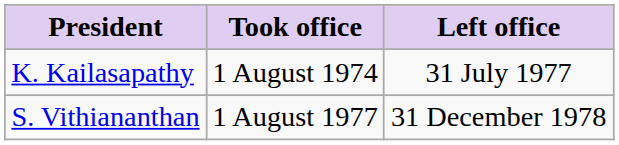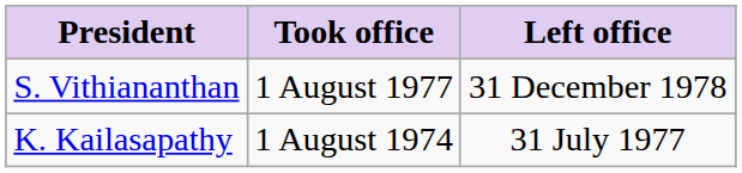 <table class="wikitable sortable" border="1" style="text-align:left; font-size:100%">
 <tr>
 <th style="background-color:#E0CEF2; vertical-align:bottom;">President</th>
 <th style="background-color:#E0CEF2; vertical-align:bottom;">Took office</th>
 <th style="background-color:#E0CEF2; vertical-align:bottom;">Left office</th>
 </tr>
 <tr>
+<td><a href='#'>S. Vithiananthan</a></td>
+<td align=center>1 August 1977</td>
+<td align=center>31 December 1978</td>
+</tr>
+<tr>
 <td><a href='#'>K. Kailasapathy</a></td>
 <td align=center>1 August 1974</td>
 <td align=center>31 July 1977</td>
 </tr>
-<tr>
-<td><a href='#'>S. Vithiananthan</a></td>
-<td align=center>1 August 1977</td>
-<td align=center>31 December 1978</td>
-</tr>
 </table>
